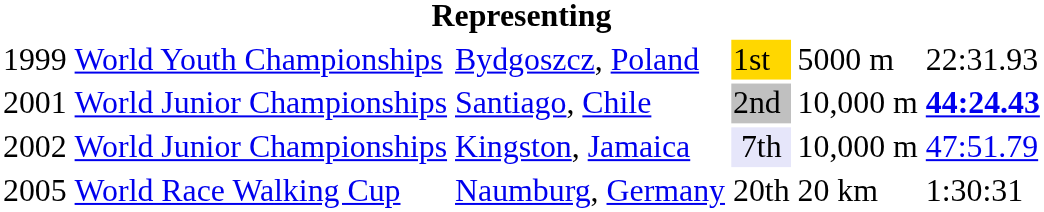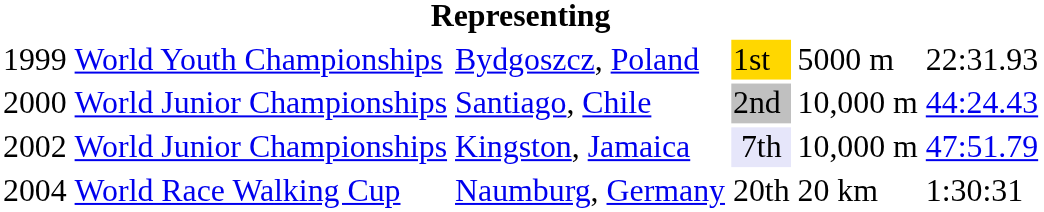 <table>
 <tr>
 <th colspan="6">Representing </th>
 </tr>
 <tr>
 <td>1999</td>
 <td><a href='#'>World Youth Championships</a></td>
 <td><a href='#'>Bydgoszcz</a>, <a href='#'>Poland</a></td>
 <td bgcolor="gold">1st</td>
 <td>5000 m</td>
 <td>22:31.93</td>
 </tr>
 <tr>
-<td>2001</td>
+<td>2000</td>
 <td><a href='#'>World Junior Championships</a></td>
 <td><a href='#'>Santiago</a>, <a href='#'>Chile</a></td>
 <td bgcolor="silver">2nd</td>
 <td>10,000 m</td>
-<td><strong><a href='#'>44:24.43</a></strong></td>
+<td><a href='#'>44:24.43</a></td>
 </tr>
 <tr>
 <td>2002</td>
 <td><a href='#'>World Junior Championships</a></td>
 <td><a href='#'>Kingston</a>, <a href='#'>Jamaica</a></td>
 <td align="center" style="background: lavender;">7th</td>
 <td>10,000 m</td>
 <td><a href='#'>47:51.79</a></td>
 </tr>
 <tr>
-<td>2005</td>
+<td>2004</td>
 <td><a href='#'>World Race Walking Cup</a></td>
 <td><a href='#'>Naumburg</a>, <a href='#'>Germany</a></td>
 <td align="center">20th</td>
 <td>20 km</td>
 <td>1:30:31</td>
 </tr>
 </table>
